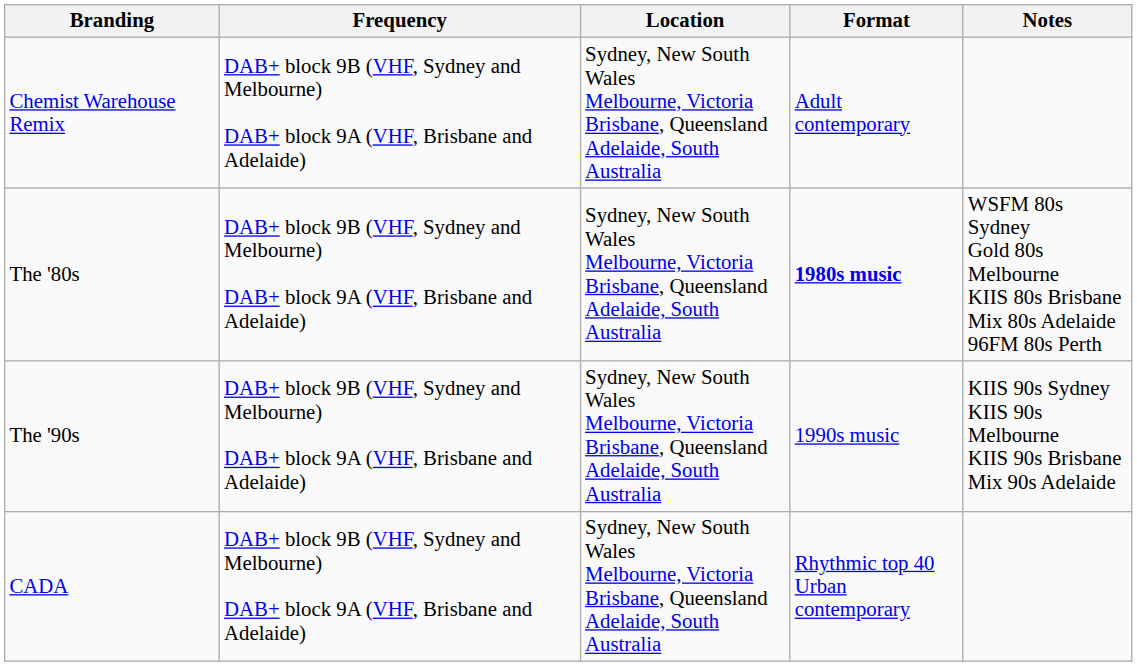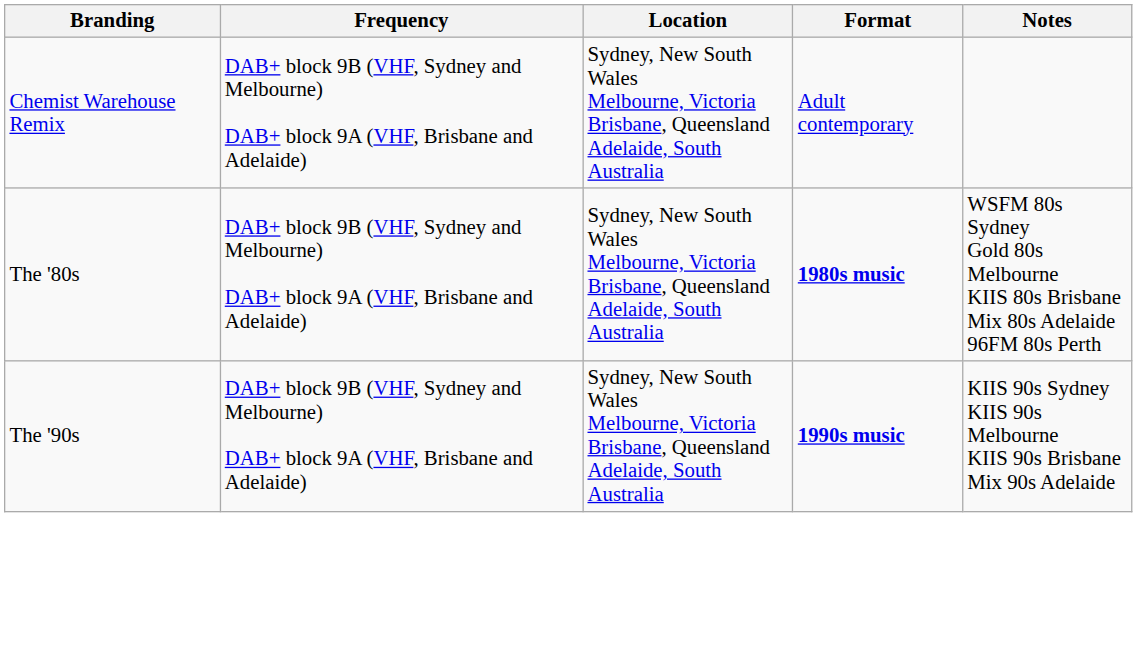 <table class="wikitable sortable">
 <tr>
 <th>Branding</th>
 <th>Frequency</th>
 <th>Location</th>
 <th>Format</th>
 <th>Notes</th>
 </tr>
 <tr>
 <td><a href='#'>Chemist Warehouse Remix</a></td>
 <td><a href='#'>DAB+</a> block 9B (<a href='#'>VHF</a>, Sydney and Melbourne)<br><br><a href='#'>DAB+</a> block 9A (<a href='#'>VHF</a>, Brisbane and Adelaide)</td>
 <td>Sydney, New South Wales<br><a href='#'>Melbourne, Victoria</a><br><a href='#'>Brisbane</a>, Queensland<br><a href='#'>Adelaide, South Australia</a></td>
 <td><a href='#'>Adult contemporary</a></td>
 <td></td>
 </tr>
 <tr>
 <td>The '80s</td>
 <td><a href='#'>DAB+</a> block 9B (<a href='#'>VHF</a>, Sydney and Melbourne)<br><br><a href='#'>DAB+</a> block 9A (<a href='#'>VHF</a>, Brisbane and Adelaide)</td>
 <td>Sydney, New South Wales<br><a href='#'>Melbourne, Victoria</a><br><a href='#'>Brisbane</a>, Queensland<br><a href='#'>Adelaide, South Australia</a></td>
 <td><strong><a href='#'>1980s music</a></strong></td>
 <td>WSFM 80s Sydney<br>Gold 80s Melbourne<br>KIIS 80s Brisbane<br>Mix 80s Adelaide<br>96FM 80s Perth</td>
 </tr>
 <tr>
 <td>The '90s</td>
 <td><a href='#'>DAB+</a> block 9B (<a href='#'>VHF</a>, Sydney and Melbourne)<br><br><a href='#'>DAB+</a> block 9A (<a href='#'>VHF</a>, Brisbane and Adelaide)</td>
 <td>Sydney, New South Wales<br><a href='#'>Melbourne, Victoria</a><br><a href='#'>Brisbane</a>, Queensland<br><a href='#'>Adelaide, South Australia</a></td>
-<td><a href='#'>1990s music</a></td>
+<td><strong><a href='#'>1990s music</a></strong></td>
 <td>KIIS 90s Sydney<br>KIIS 90s Melbourne<br>KIIS 90s Brisbane<br>Mix 90s Adelaide</td>
 </tr>
-<tr>
-<td><a href='#'>CADA</a></td>
-<td><a href='#'>DAB+</a> block 9B (<a href='#'>VHF</a>, Sydney and Melbourne)<br><br><a href='#'>DAB+</a> block 9A (<a href='#'>VHF</a>, Brisbane and Adelaide)</td>
-<td>Sydney, New South Wales<br><a href='#'>Melbourne, Victoria</a><br><a href='#'>Brisbane</a>, Queensland<br><a href='#'>Adelaide, South Australia</a></td>
-<td><a href='#'>Rhythmic top 40</a><br><a href='#'>Urban contemporary</a></td>
-<td></td>
-</tr>
 </table>
